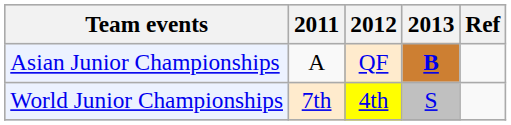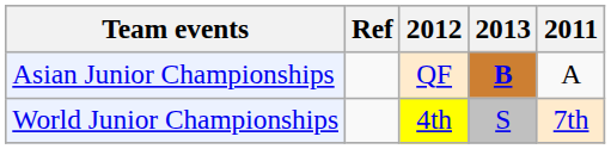 <table class="wikitable" style="font-size: 90%; text-align:center">
 <tr>
 <th>Team events</th>
-<th>2011</th>
+<th>Ref</th>
 <th>2012</th>
 <th>2013</th>
-<th>Ref</th>
+<th>2011</th>
 </tr>
 <tr>
 <td bgcolor="#ECF2FF"; align="left"><a href='#'>Asian Junior Championships</a></td>
-<td>A</td>
+<td></td>
 <td bgcolor=FFEBCD><a href='#'>QF</a></td>
 <td bgcolor=CD7F32><strong><a href='#'>B</a></strong></td>
-<td></td>
+<td>A</td>
 </tr>
 <tr>
 <td bgcolor="#ECF2FF"; align="left"><a href='#'>World Junior Championships</a></td>
-<td bgcolor=FFEBCD><a href='#'>7th</a></td>
+<td></td>
 <td bgcolor=FFFF00><a href='#'>4th</a></td>
 <td bgcolor=silver><a href='#'>S</a></td>
-<td></td>
+<td bgcolor=FFEBCD><a href='#'>7th</a></td>
 </tr>
 </table>
